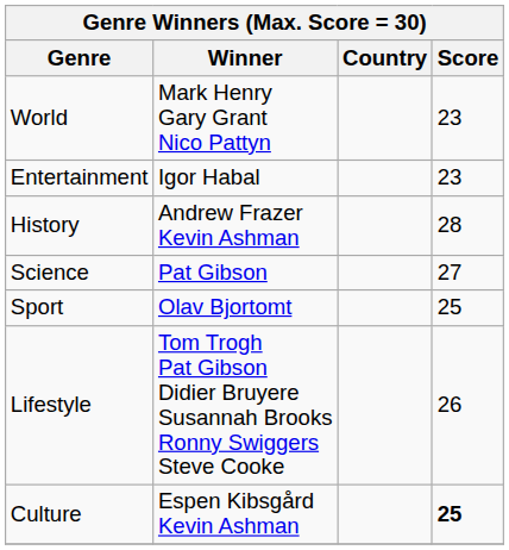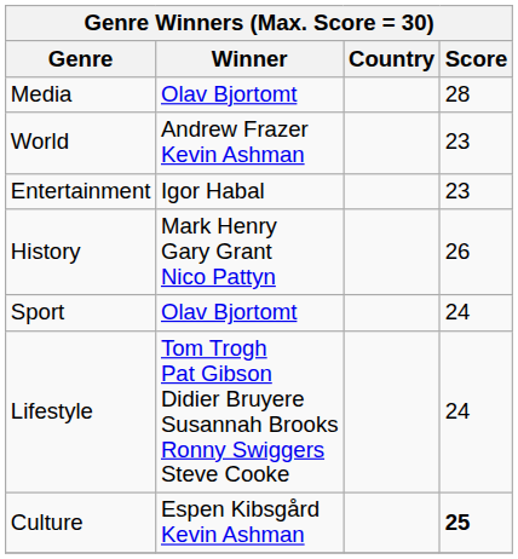 <table class="wikitable">
 <tr>
 <th colspan="4">Genre Winners (Max. Score = 30)</th>
 </tr>
 <tr>
 <th>Genre</th>
 <th>Winner</th>
 <th>Country</th>
 <th>Score</th>
 </tr>
 <tr>
+<td>Media</td>
+<td><a href='#'>Olav Bjortomt</a></td>
+<td></td>
+<td>28</td>
+</tr>
+<tr>
 <td>World</td>
-<td>Mark Henry<br>Gary Grant<br><a href='#'>Nico Pattyn</a></td>
+<td>Andrew Frazer<br><a href='#'>Kevin Ashman</a></td>
 <td><br><br></td>
 <td>23</td>
 </tr>
 <tr>
 <td>Entertainment</td>
 <td>Igor Habal</td>
 <td></td>
 <td>23</td>
 </tr>
 <tr>
 <td>History</td>
-<td>Andrew Frazer<br><a href='#'>Kevin Ashman</a></td>
+<td>Mark Henry<br>Gary Grant<br><a href='#'>Nico Pattyn</a></td>
 <td><br></td>
-<td>28</td>
-</tr>
-<tr>
-<td>Science</td>
-<td><a href='#'>Pat Gibson</a></td>
-<td></td>
-<td>27</td>
+<td>26</td>
 </tr>
 <tr>
 <td>Sport</td>
 <td><a href='#'>Olav Bjortomt</a></td>
 <td></td>
-<td>25</td>
+<td>24</td>
 </tr>
 <tr>
 <td>Lifestyle</td>
 <td><a href='#'>Tom Trogh</a><br><a href='#'>Pat Gibson</a><br>Didier Bruyere<br>Susannah Brooks<br><a href='#'>Ronny Swiggers</a><br>Steve Cooke</td>
 <td><br><br><br><br><br></td>
-<td>26</td>
+<td>24</td>
 </tr>
 <tr>
 <td>Culture</td>
 <td>Espen Kibsgård<br><a href='#'>Kevin Ashman</a></td>
 <td><br></td>
 <td><strong>25</strong></td>
 </tr>
 <tr>
 </tr>
 </table>
